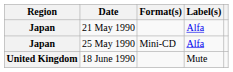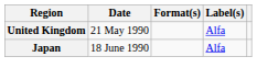 <table class="wikitable plainrowheaders">
 <tr>
 <th scope="col">Region</th>
 <th scope="col">Date</th>
 <th scope="col">Format(s)</th>
 <th scope="col">Label(s)</th>
 <th scope="col"></th>
 </tr>
 <tr>
-<th scope="row">Japan</th>
+<th scope="row">United Kingdom</th>
 <td>21 May 1990</td>
 <td></td>
 <td><a href='#'>Alfa</a></td>
 <td></td>
 </tr>
 <tr>
 <th scope="row">Japan</th>
-<td>25 May 1990</td>
-<td>Mini-CD</td>
+<td>18 June 1990</td>
+<td></td>
 <td><a href='#'>Alfa</a></td>
 <td></td>
 </tr>
-<tr>
-<th scope="row">United Kingdom</th>
-<td>18 June 1990</td>
-<td></td>
-<td>Mute</td>
-<td></td>
-</tr>
 </table>
